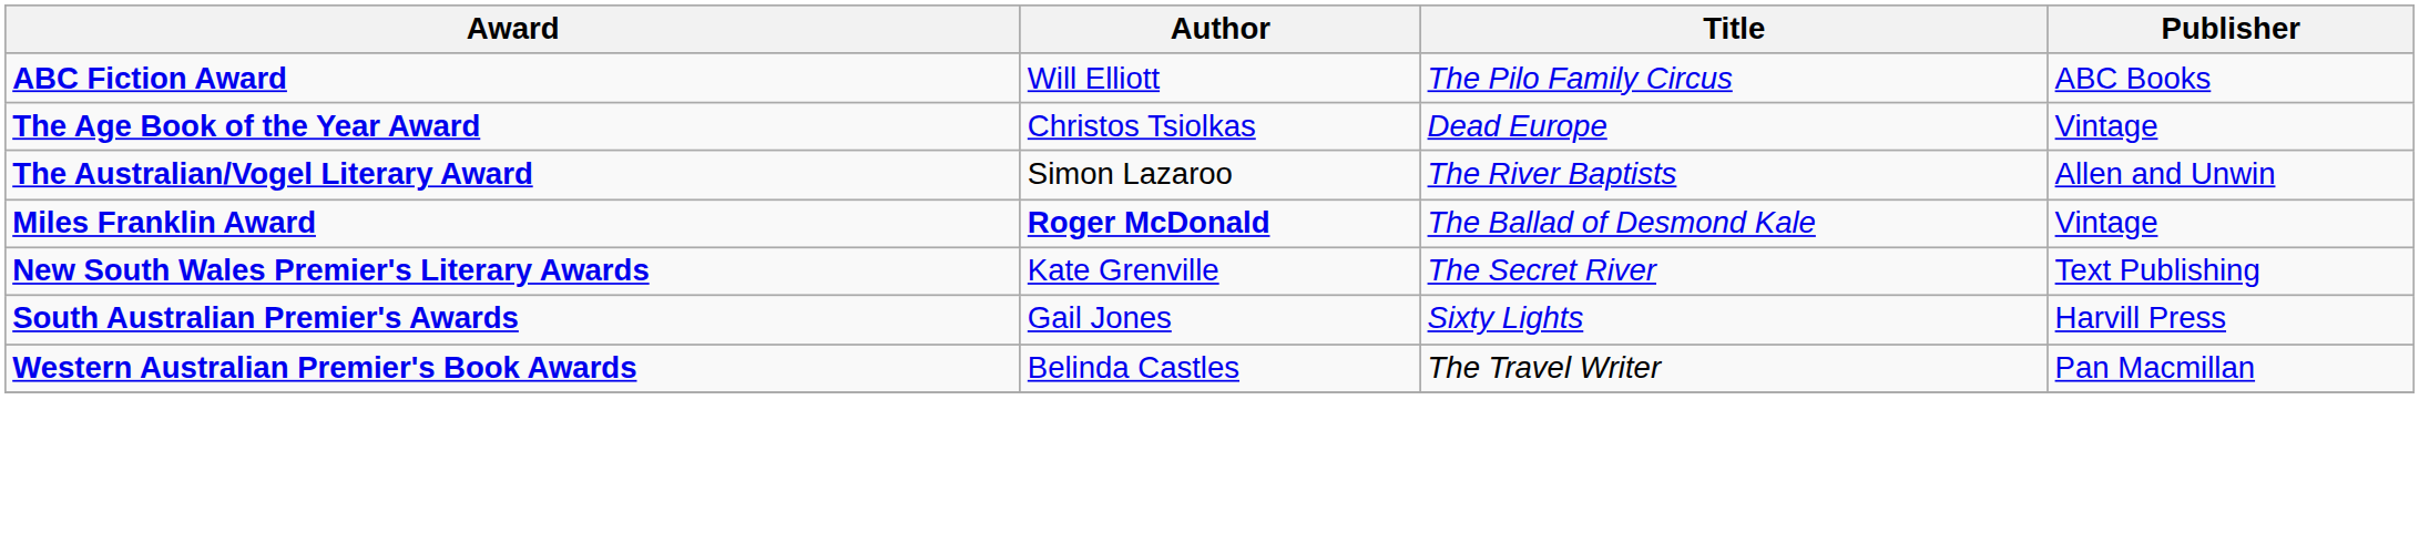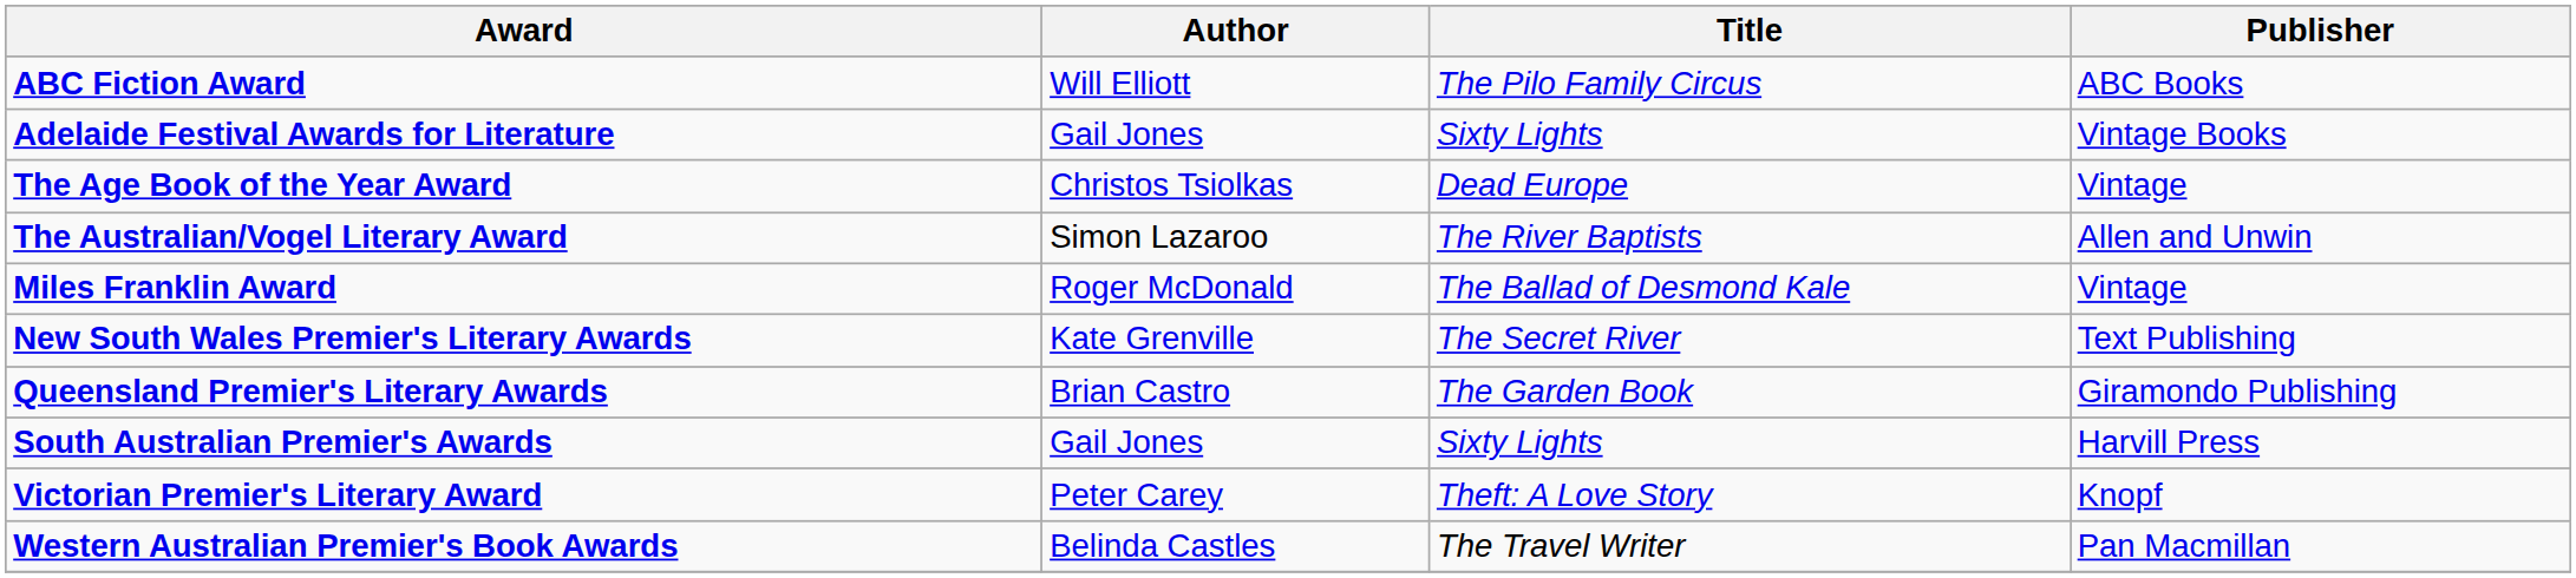 <table class="wikitable" width=100%>
 <tr>
 <th>Award</th>
 <th>Author</th>
 <th>Title</th>
 <th>Publisher</th>
 </tr>
 <tr>
 <td><strong><a href='#'>ABC Fiction Award</a></strong></td>
 <td><a href='#'>Will Elliott</a></td>
 <td><em><a href='#'>The Pilo Family Circus</a></em></td>
 <td><a href='#'>ABC Books</a></td>
+</tr>
+<tr>
+<td><strong><a href='#'>Adelaide Festival Awards for Literature</a></strong></td>
+<td><a href='#'>Gail Jones</a></td>
+<td><em><a href='#'>Sixty Lights</a></em></td>
+<td><a href='#'>Vintage Books</a></td>
 </tr>
 <tr>
 <td><strong><a href='#'>The Age Book of the Year Award</a></strong></td>
 <td><a href='#'>Christos Tsiolkas</a></td>
 <td><em><a href='#'>Dead Europe</a></em></td>
 <td><a href='#'>Vintage</a></td>
 </tr>
 <tr>
 <td><strong><a href='#'>The Australian/Vogel Literary Award</a></strong></td>
 <td>Simon Lazaroo</td>
 <td><em><a href='#'>The River Baptists</a></em></td>
 <td><a href='#'>Allen and Unwin</a></td>
 </tr>
 <tr>
 <td><strong><a href='#'>Miles Franklin Award</a></strong></td>
-<td><strong><a href='#'>Roger McDonald</a></strong></td>
+<td><a href='#'>Roger McDonald</a></td>
 <td><em><a href='#'>The Ballad of Desmond Kale</a></em></td>
 <td><a href='#'>Vintage</a></td>
 </tr>
 <tr>
 <td><strong><a href='#'>New South Wales Premier's Literary Awards</a></strong></td>
 <td><a href='#'>Kate Grenville</a></td>
 <td><em><a href='#'>The Secret River</a></em></td>
 <td><a href='#'>Text Publishing</a></td>
 </tr>
 <tr>
+<td><strong><a href='#'>Queensland Premier's Literary Awards</a></strong></td>
+<td><a href='#'>Brian Castro</a></td>
+<td><em><a href='#'>The Garden Book</a></em></td>
+<td><a href='#'>Giramondo Publishing</a></td>
+</tr>
+<tr>
 <td><strong><a href='#'>South Australian Premier's Awards</a></strong></td>
 <td><a href='#'>Gail Jones</a></td>
 <td><em><a href='#'>Sixty Lights</a></em></td>
 <td><a href='#'>Harvill Press</a></td>
+</tr>
+<tr>
+<td><strong><a href='#'>Victorian Premier's Literary Award</a></strong></td>
+<td><a href='#'>Peter Carey</a></td>
+<td><em><a href='#'>Theft: A Love Story</a></em></td>
+<td><a href='#'>Knopf</a></td>
 </tr>
 <tr>
 <td><strong><a href='#'>Western Australian Premier's Book Awards</a></strong></td>
 <td><a href='#'>Belinda Castles</a></td>
 <td><em>The Travel Writer</em></td>
 <td><a href='#'>Pan Macmillan</a></td>
 </tr>
 <tr>
 </tr>
 </table>
